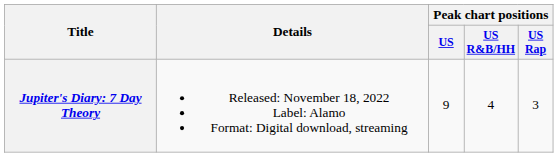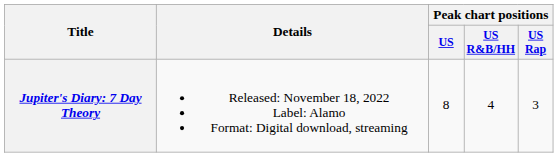 <table class="wikitable plainrowheaders" style="text-align:center;">
 <tr>
 <th scope="col" rowspan="2" style="width:11em;">Title</th>
 <th scope="col" rowspan="2" style="width:20em;">Details</th>
 <th scope="col" colspan="3">Peak chart positions</th>
 </tr>
 <tr>
 <th scope="col" style="width:2.5em;font-size:90%;"><a href='#'>US</a><br></th>
 <th scope="col" style="width:2.5em;font-size:90%;"><a href='#'>US R&B/HH</a><br></th>
 <th scope="col" style="width:2.5em;font-size:90%;"><a href='#'>US Rap</a><br></th>
 </tr>
 <tr>
 <th scope="row"><em><a href='#'>Jupiter's Diary: 7 Day Theory</a></em></th>
 <td><br><ul><li>Released: November 18, 2022</li><li>Label: Alamo</li><li>Format: Digital download, streaming</li></ul></td>
-<td>9</td>
+<td>8</td>
 <td>4</td>
 <td>3</td>
 </tr>
 </table>
